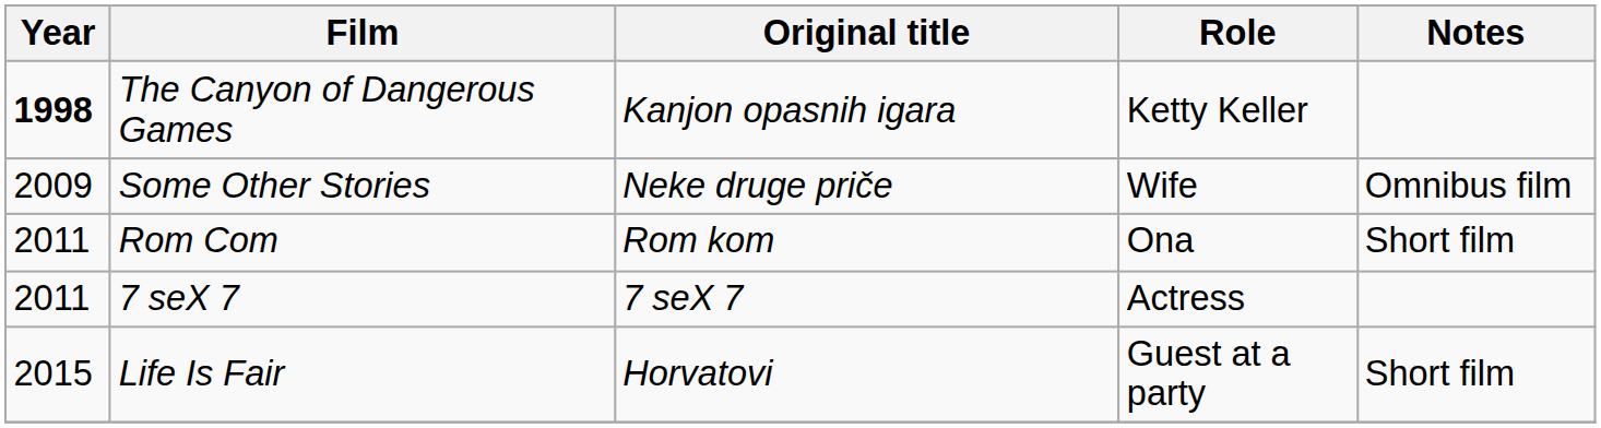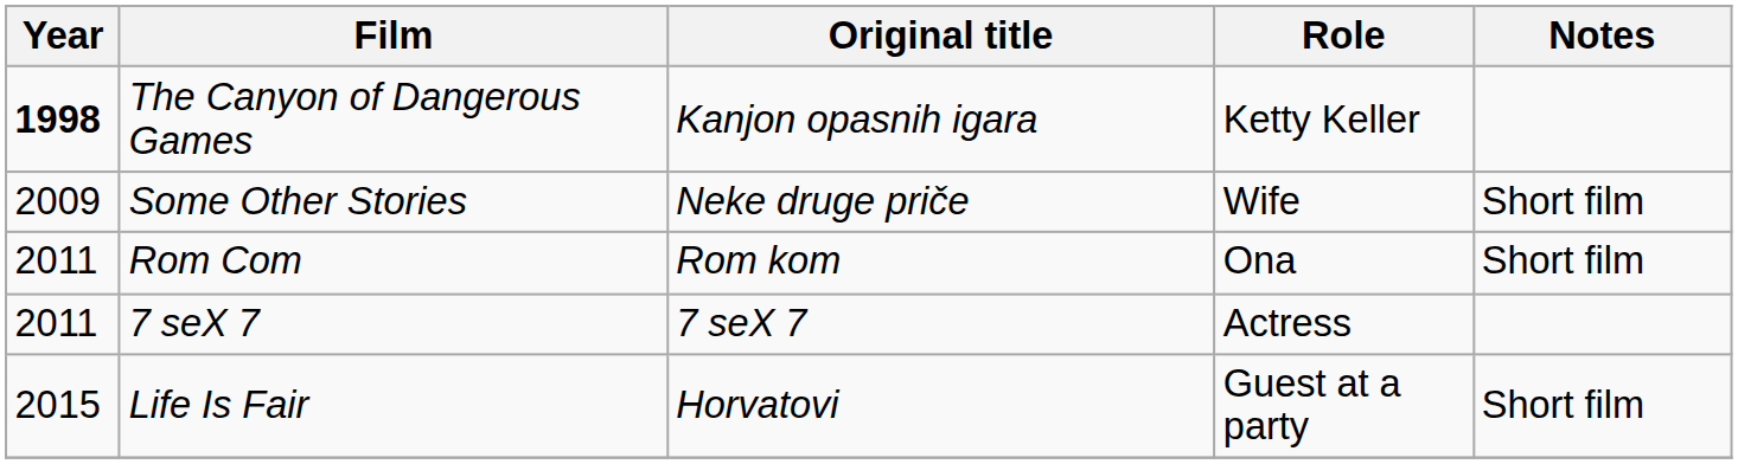 <table class="wikitable sortable">
 <tr>
 <th style="width:40px;">Year</th>
 <th style="width:220px;">Film</th>
 <th style="width:220px;">Original title</th>
 <th style="width:100px;">Role</th>
 <th style="width:100px;">Notes</th>
 </tr>
 <tr>
 <td><strong>1998</strong></td>
 <td><em>The Canyon of Dangerous Games</em></td>
 <td><em>Kanjon opasnih igara</em></td>
 <td>Ketty Keller</td>
 <td></td>
 </tr>
 <tr>
 <td>2009</td>
 <td><em>Some Other Stories</em></td>
 <td><em>Neke druge priče</em></td>
 <td>Wife</td>
-<td>Omnibus film</td>
+<td>Short film</td>
 </tr>
 <tr>
 <td>2011</td>
 <td><em>Rom Com</em></td>
 <td><em>Rom kom</em></td>
 <td>Ona</td>
 <td>Short film</td>
 </tr>
 <tr>
 <td>2011</td>
 <td><em>7 seX 7</em></td>
 <td><em>7 seX 7</em></td>
 <td>Actress</td>
 <td></td>
 </tr>
 <tr>
 <td>2015</td>
 <td><em>Life Is Fair</em></td>
 <td><em>Horvatovi</em></td>
 <td>Guest at a party</td>
 <td>Short film</td>
 </tr>
 <tr>
 </tr>
 </table>
